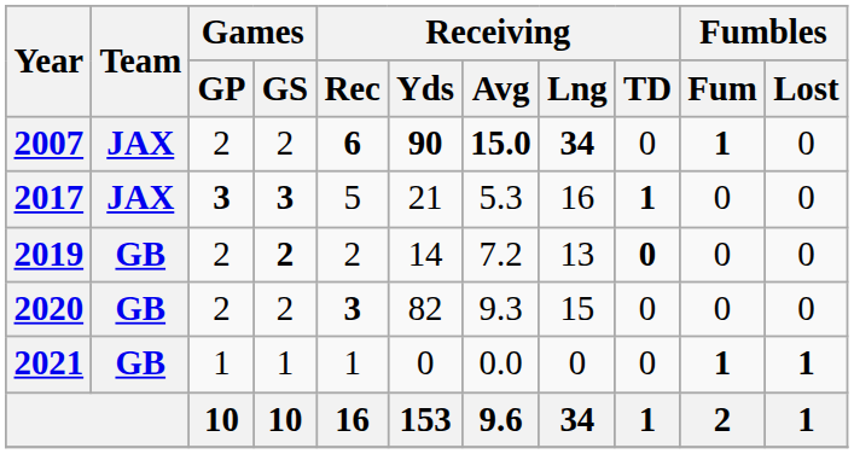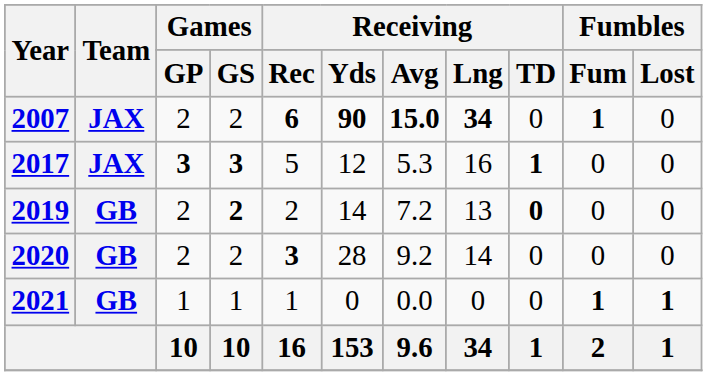 <table class="wikitable" style="text-align:center;">
 <tr>
 <th rowspan="2">Year</th>
 <th rowspan="2">Team</th>
 <th colspan="2">Games</th>
 <th colspan="5">Receiving</th>
 <th colspan="2">Fumbles</th>
 </tr>
 <tr>
 <th>GP</th>
 <th>GS</th>
 <th>Rec</th>
 <th>Yds</th>
 <th>Avg</th>
 <th>Lng</th>
 <th>TD</th>
 <th>Fum</th>
 <th>Lost</th>
 </tr>
 <tr>
 <th><a href='#'>2007</a></th>
 <th><a href='#'>JAX</a></th>
 <td>2</td>
 <td>2</td>
 <td><strong>6</strong></td>
 <td><strong>90</strong></td>
 <td><strong>15.0</strong></td>
 <td><strong>34</strong></td>
 <td>0</td>
 <td><strong>1</strong></td>
 <td>0</td>
 </tr>
 <tr>
 <th><a href='#'>2017</a></th>
 <th><a href='#'>JAX</a></th>
 <td><strong>3</strong></td>
 <td><strong>3</strong></td>
 <td>5</td>
-<td>21</td>
+<td>12</td>
 <td>5.3</td>
 <td>16</td>
 <td><strong>1</strong></td>
 <td>0</td>
 <td>0</td>
 </tr>
 <tr>
 <th><a href='#'>2019</a></th>
 <th><a href='#'>GB</a></th>
 <td>2</td>
 <td><strong>2</strong></td>
 <td>2</td>
 <td>14</td>
 <td>7.2</td>
 <td>13</td>
 <td><strong>0</strong></td>
 <td>0</td>
 <td>0</td>
 </tr>
 <tr>
 <th><a href='#'>2020</a></th>
 <th><a href='#'>GB</a></th>
 <td>2</td>
 <td>2</td>
 <td><strong>3</strong></td>
-<td>82</td>
-<td>9.3</td>
-<td>15</td>
+<td>28</td>
+<td>9.2</td>
+<td>14</td>
 <td>0</td>
 <td>0</td>
 <td>0</td>
 </tr>
 <tr>
 <th><a href='#'>2021</a></th>
 <th><a href='#'>GB</a></th>
 <td>1</td>
 <td>1</td>
 <td>1</td>
 <td>0</td>
 <td>0.0</td>
 <td>0</td>
 <td>0</td>
 <td><strong>1</strong></td>
 <td><strong>1</strong></td>
 </tr>
 <tr>
 <th colspan="2"></th>
 <th>10</th>
 <th>10</th>
 <th>16</th>
 <th>153</th>
 <th>9.6</th>
 <th>34</th>
 <th>1</th>
 <th>2</th>
 <th>1</th>
 </tr>
 <tr>
 </tr>
 </table>
